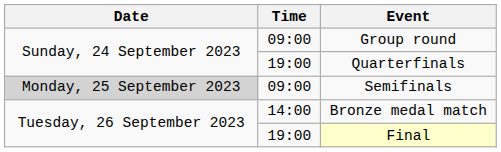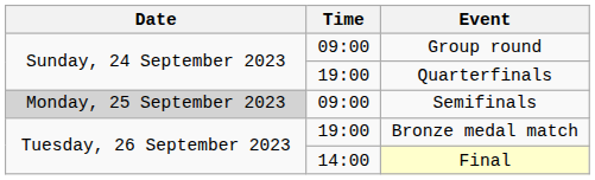 <table class = "wikitable" style="text-align:center;">
 <tr>
 <th width=220>Date</th>
 <th width=50>Time</th>
 <th width=150>Event</th>
 </tr>
 <tr>
 <td rowspan=2>Sunday, 24 September 2023</td>
 <td>09:00</td>
 <td>Group round</td>
 </tr>
 <tr>
 <td>19:00</td>
 <td>Quarterfinals</td>
 </tr>
 <tr>
 <td style="background: lightgrey;">Monday, 25 September 2023</td>
 <td>09:00</td>
 <td>Semifinals</td>
 </tr>
 <tr>
 <td rowspan=2>Tuesday, 26 September 2023</td>
-<td>14:00</td>
+<td>19:00</td>
 <td>Bronze medal match</td>
 </tr>
 <tr>
-<td>19:00</td>
+<td>14:00</td>
 <td style="background:#ffffcc;">Final</td>
 </tr>
 </table>
